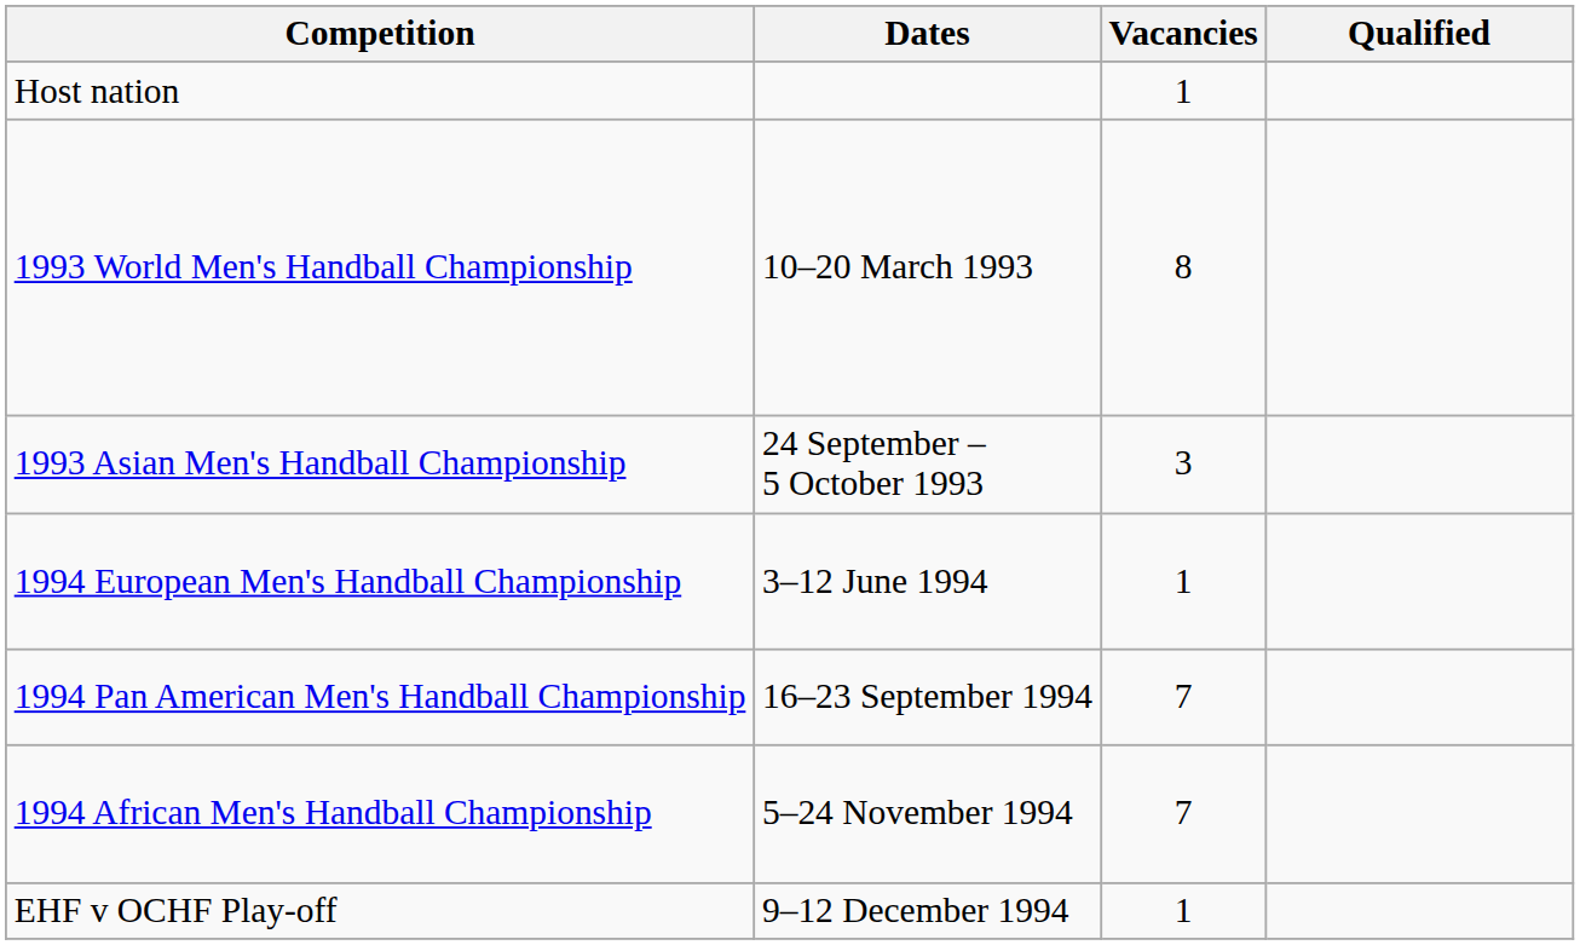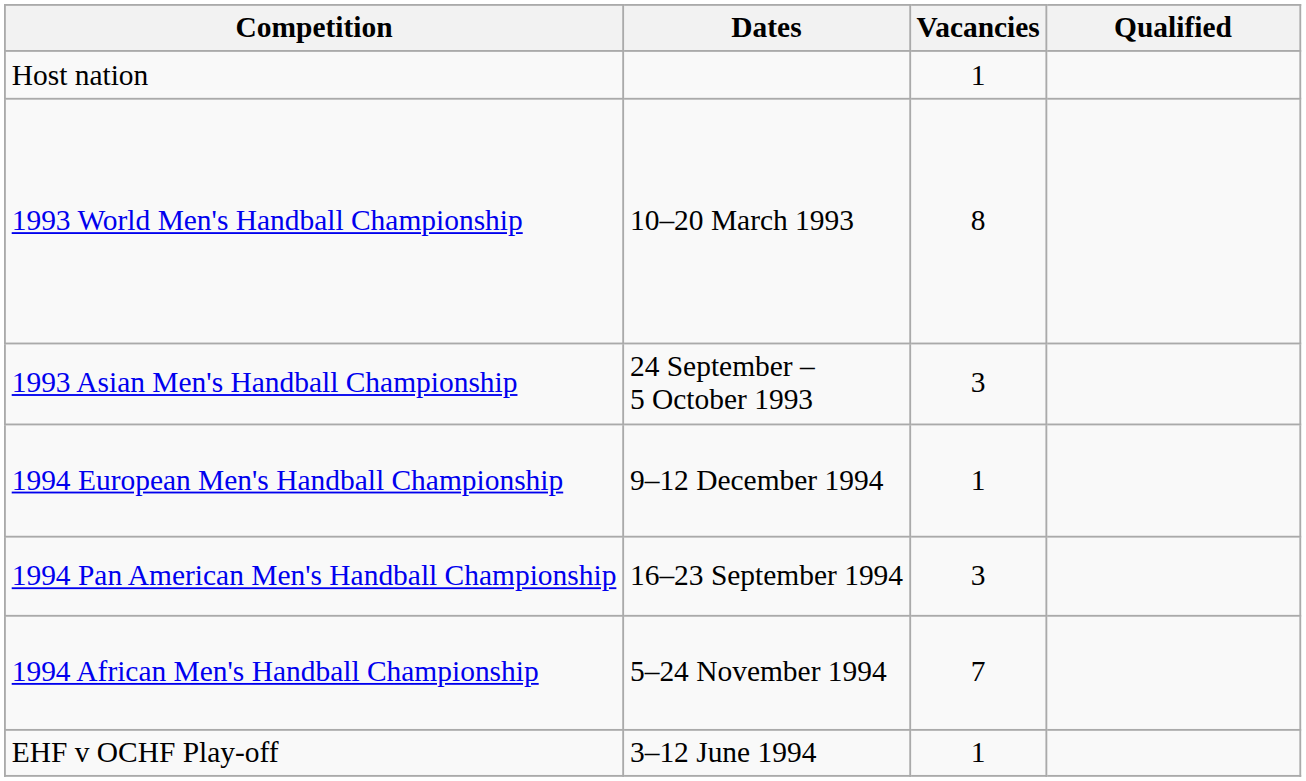 <table class="wikitable">
 <tr>
 <th>Competition</th>
 <th>Dates</th>
 <th>Vacancies</th>
 <th width="130px">Qualified</th>
 </tr>
 <tr>
 <td>Host nation</td>
 <td></td>
 <td style="text-align:center;">1</td>
 <td></td>
 </tr>
 <tr>
 <td><a href='#'>1993 World Men's Handball Championship</a></td>
 <td>10–20 March 1993</td>
 <td style="text-align:center;">8</td>
 <td><br><br><br><br><br><br><br></td>
 </tr>
 <tr>
 <td><a href='#'>1993 Asian Men's Handball Championship</a></td>
 <td>24 September –<br>5 October 1993</td>
 <td style="text-align:center;">3</td>
 <td><br><br></td>
 </tr>
 <tr>
 <td><a href='#'>1994 European Men's Handball Championship</a></td>
-<td>3–12 June 1994</td>
+<td>9–12 December 1994</td>
 <td style="text-align:center;">1</td>
 <td><br><br><br></td>
 </tr>
 <tr>
 <td><a href='#'>1994 Pan American Men's Handball Championship</a></td>
 <td>16–23 September 1994</td>
-<td style="text-align:center;">7</td>
+<td style="text-align:center;">3</td>
 <td><br><br></td>
 </tr>
 <tr>
 <td><a href='#'>1994 African Men's Handball Championship</a></td>
 <td>5–24 November 1994</td>
 <td style="text-align:center;">7</td>
 <td><br><br><br></td>
 </tr>
 <tr>
 <td>EHF v OCHF Play-off</td>
-<td>9–12 December 1994</td>
+<td>3–12 June 1994</td>
 <td style="text-align:center;">1</td>
 <td></td>
 </tr>
 </table>
